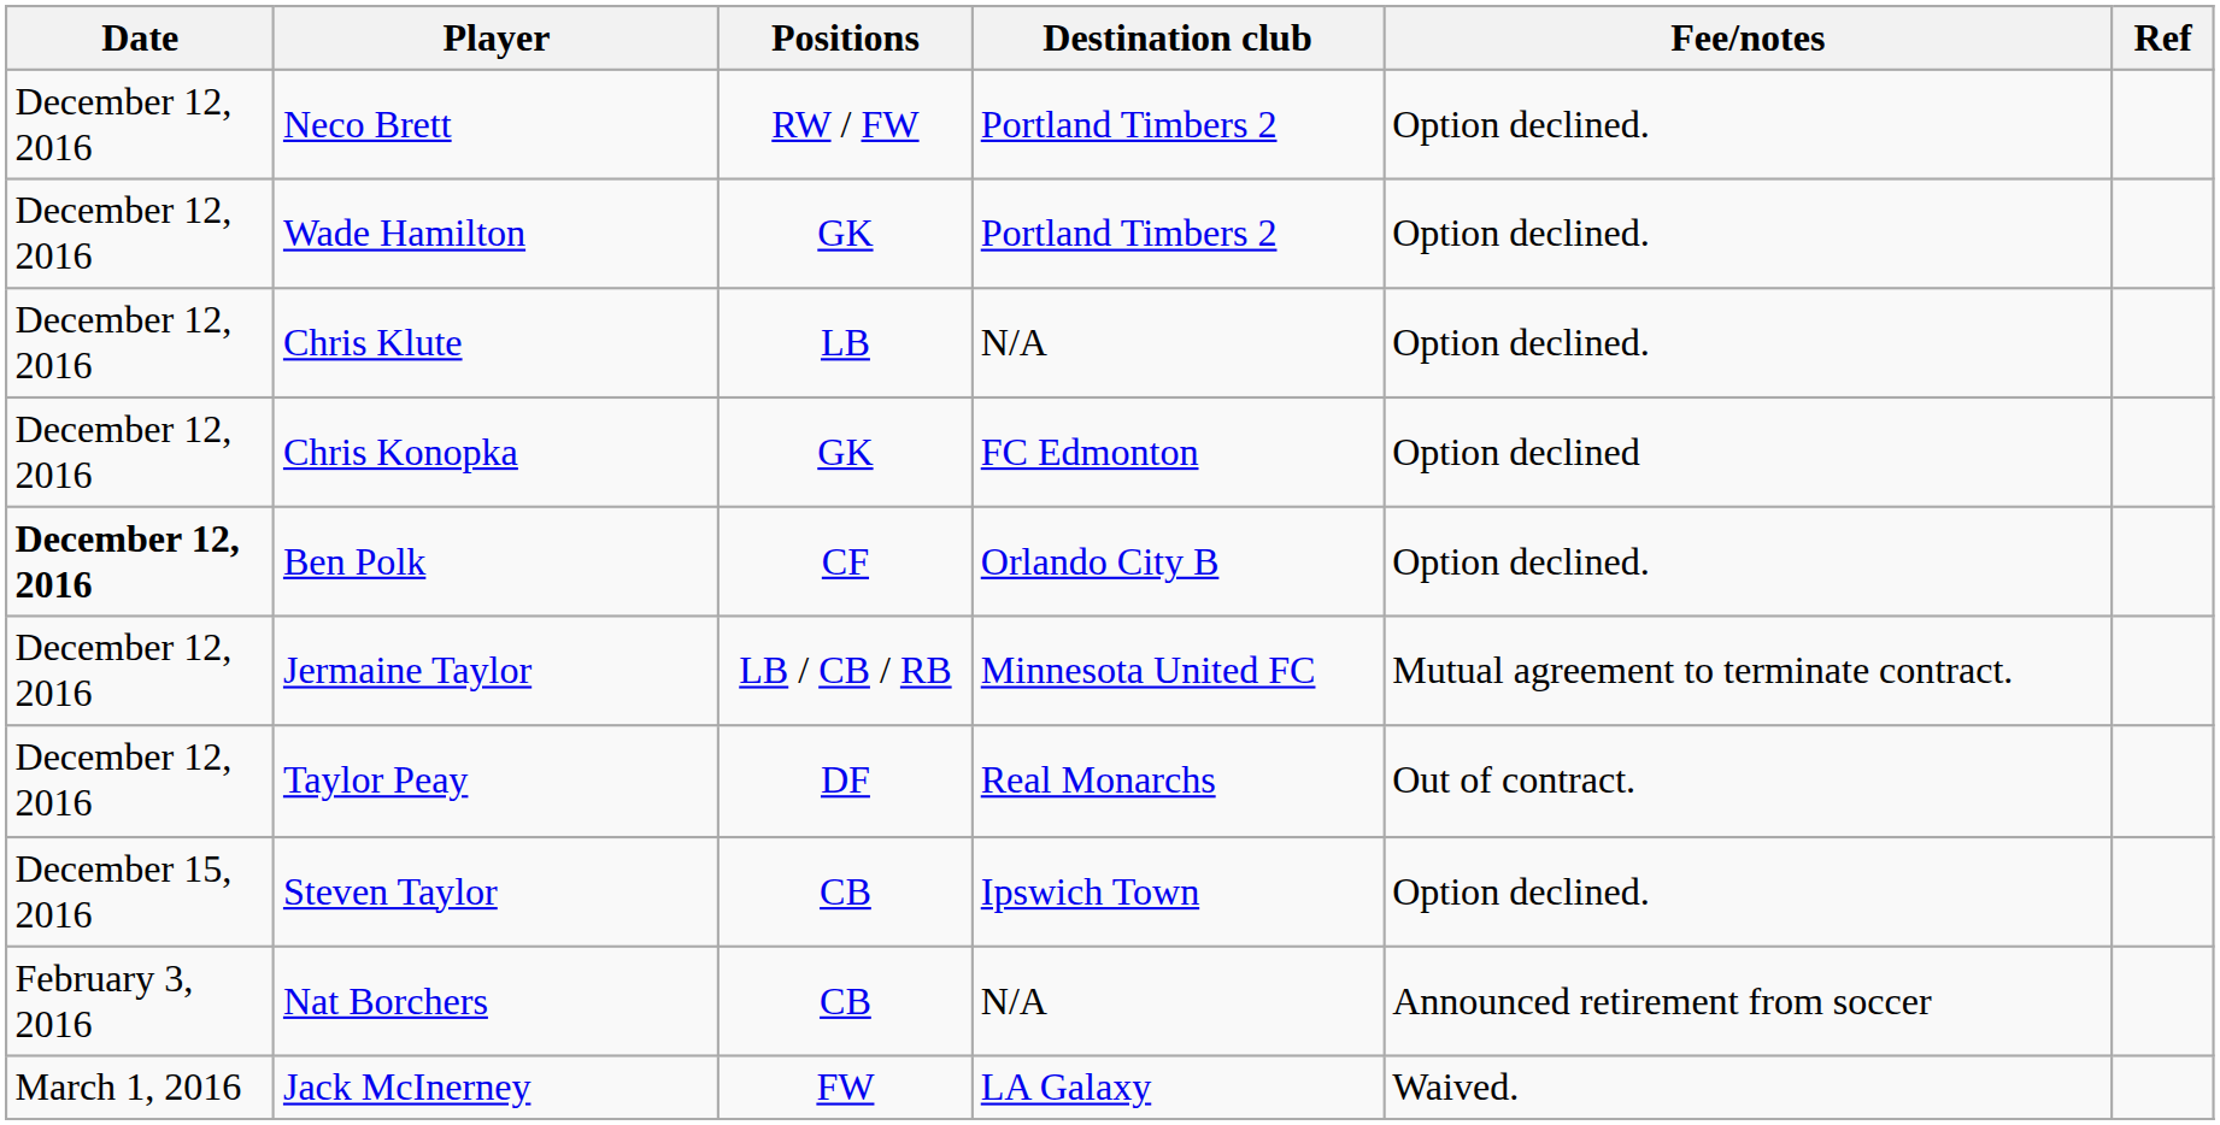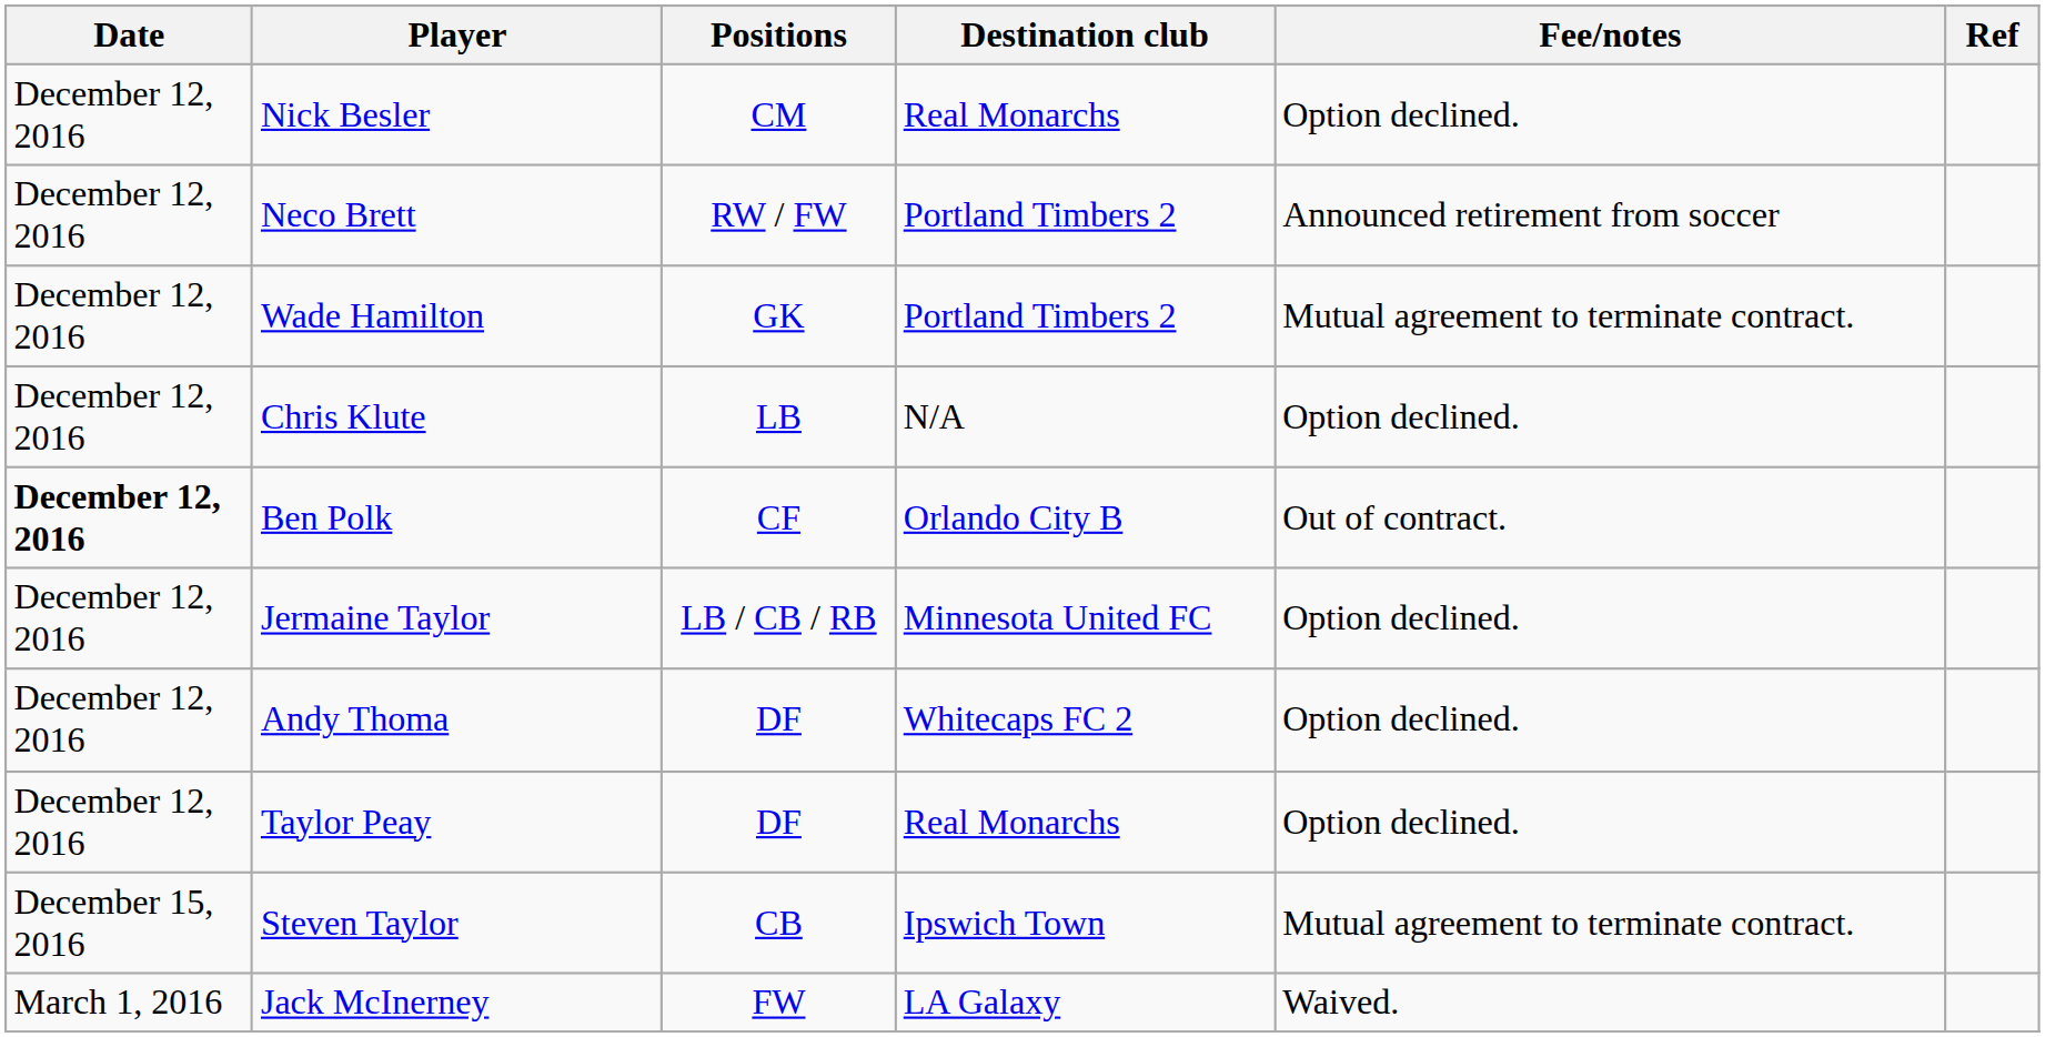 <table class="wikitable" style="text-align:left; font-size:95%;">
 <tr>
 <th style="width:125px;">Date</th>
 <th style="width:250px;">Player</th>
 <th style="width:120px;">Positions</th>
 <th style="width:220px;">Destination club</th>
 <th style="width:450px;">Fee/notes</th>
 <th style="width:40px;">Ref</th>
 </tr>
 <tr>
 <td>December 12, 2016</td>
+<td> <a href='#'>Nick Besler</a></td>
+<td style="text-align:center;"><a href='#'>CM</a></td>
+<td> <a href='#'>Real Monarchs</a></td>
+<td>Option declined.</td>
+<td></td>
+</tr>
+<tr>
+<td>December 12, 2016</td>
 <td> <a href='#'>Neco Brett</a></td>
 <td style="text-align:center;"><a href='#'>RW</a> / <a href='#'>FW</a></td>
 <td> <a href='#'>Portland Timbers 2</a></td>
-<td>Option declined.</td>
+<td>Announced retirement from soccer</td>
 <td></td>
 </tr>
 <tr>
 <td>December 12, 2016</td>
 <td> <a href='#'>Wade Hamilton</a></td>
 <td style="text-align:center;"><a href='#'>GK</a></td>
 <td> <a href='#'>Portland Timbers 2</a></td>
-<td>Option declined.</td>
+<td>Mutual agreement to terminate contract.</td>
 <td></td>
 </tr>
 <tr>
 <td>December 12, 2016</td>
 <td> <a href='#'>Chris Klute</a></td>
 <td style="text-align:center;"><a href='#'>LB</a></td>
 <td>N/A</td>
 <td>Option declined.</td>
 <td></td>
 </tr>
 <tr>
-<td>December 12, 2016</td>
-<td> <a href='#'>Chris Konopka</a></td>
-<td style="text-align:center;"><a href='#'>GK</a></td>
-<td> <a href='#'>FC Edmonton</a></td>
-<td>Option declined</td>
-<td></td>
-</tr>
-<tr>
 <td><strong>December 12, 2016</strong></td>
 <td> <a href='#'>Ben Polk</a></td>
 <td style="text-align:center;"><a href='#'>CF</a></td>
 <td> <a href='#'>Orlando City B</a></td>
-<td>Option declined.</td>
+<td>Out of contract.</td>
 <td></td>
 </tr>
 <tr>
 <td>December 12, 2016</td>
 <td> <a href='#'>Jermaine Taylor</a></td>
 <td style="text-align:center;"><a href='#'>LB</a> / <a href='#'>CB</a> / <a href='#'>RB</a></td>
 <td> <a href='#'>Minnesota United FC</a></td>
-<td>Mutual agreement to terminate contract.</td>
+<td>Option declined.</td>
+<td></td>
+</tr>
+<tr>
+<td>December 12, 2016</td>
+<td> <a href='#'>Andy Thoma</a></td>
+<td style="text-align:center;"><a href='#'>DF</a></td>
+<td> <a href='#'>Whitecaps FC 2</a></td>
+<td>Option declined.</td>
 <td></td>
 </tr>
 <tr>
 <td>December 12, 2016</td>
 <td> <a href='#'>Taylor Peay</a></td>
 <td style="text-align:center;"><a href='#'>DF</a></td>
 <td> <a href='#'>Real Monarchs</a></td>
-<td>Out of contract.</td>
+<td>Option declined.</td>
 <td></td>
 </tr>
 <tr>
 <td>December 15, 2016</td>
 <td> <a href='#'>Steven Taylor</a></td>
 <td style="text-align:center;"><a href='#'>CB</a></td>
 <td> <a href='#'>Ipswich Town</a></td>
-<td>Option declined.</td>
-<td></td>
-</tr>
-<tr>
-<td>February 3, 2016</td>
-<td> <a href='#'>Nat Borchers</a></td>
-<td style="text-align:center;"><a href='#'>CB</a></td>
-<td>N/A</td>
-<td>Announced retirement from soccer</td>
+<td>Mutual agreement to terminate contract.</td>
 <td></td>
 </tr>
 <tr>
 <td>March 1, 2016</td>
 <td> <a href='#'>Jack McInerney</a></td>
 <td style="text-align:center;"><a href='#'>FW</a></td>
 <td> <a href='#'>LA Galaxy</a></td>
 <td>Waived.</td>
 <td></td>
 </tr>
 <tr>
 </tr>
 </table>
